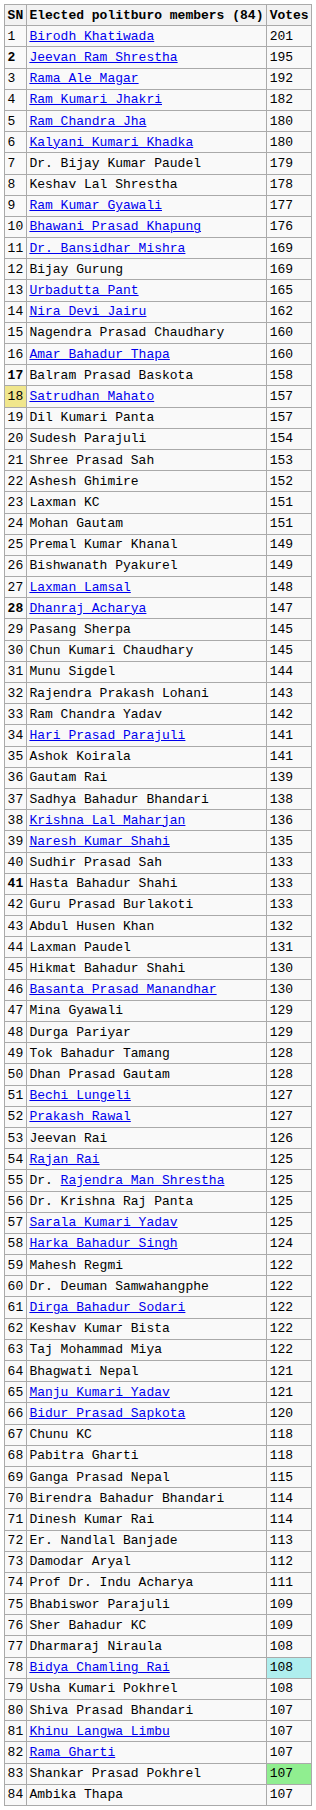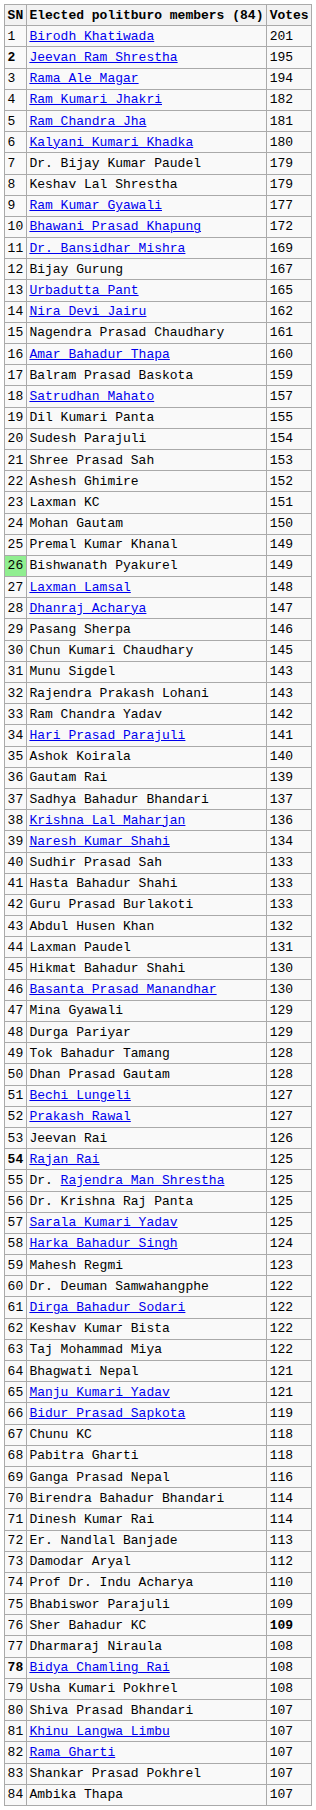 <table class="wikitable sortable">
 <tr>
 <th>SN</th>
 <th>Elected politburo members (84)</th>
 <th>Votes</th>
 </tr>
 <tr>
 <td>1</td>
 <td><a href='#'>Birodh Khatiwada</a></td>
 <td>201</td>
 </tr>
 <tr>
 <td><strong>2</strong></td>
 <td><a href='#'>Jeevan Ram Shrestha</a></td>
 <td>195</td>
 </tr>
 <tr>
 <td>3</td>
 <td><a href='#'>Rama Ale Magar</a></td>
-<td>192</td>
+<td>194</td>
 </tr>
 <tr>
 <td>4</td>
 <td><a href='#'>Ram Kumari Jhakri</a></td>
 <td>182</td>
 </tr>
 <tr>
 <td>5</td>
 <td><a href='#'>Ram Chandra Jha</a></td>
-<td>180</td>
+<td>181</td>
 </tr>
 <tr>
 <td>6</td>
 <td><a href='#'>Kalyani Kumari Khadka</a></td>
 <td>180</td>
 </tr>
 <tr>
 <td>7</td>
 <td>Dr. Bijay Kumar Paudel</td>
 <td>179</td>
 </tr>
 <tr>
 <td>8</td>
 <td>Keshav Lal Shrestha</td>
-<td>178</td>
+<td>179</td>
 </tr>
 <tr>
 <td>9</td>
 <td><a href='#'>Ram Kumar Gyawali</a></td>
 <td>177</td>
 </tr>
 <tr>
 <td>10</td>
 <td><a href='#'>Bhawani Prasad Khapung</a></td>
-<td>176</td>
+<td>172</td>
 </tr>
 <tr>
 <td>11</td>
 <td><a href='#'>Dr. Bansidhar Mishra</a></td>
 <td>169</td>
 </tr>
 <tr>
 <td>12</td>
 <td>Bijay Gurung</td>
-<td>169</td>
+<td>167</td>
 </tr>
 <tr>
 <td>13</td>
 <td><a href='#'>Urbadutta Pant</a></td>
 <td>165</td>
 </tr>
 <tr>
 <td>14</td>
 <td><a href='#'>Nira Devi Jairu</a></td>
 <td>162</td>
 </tr>
 <tr>
 <td>15</td>
 <td>Nagendra Prasad Chaudhary</td>
-<td>160</td>
+<td>161</td>
 </tr>
 <tr>
 <td>16</td>
 <td><a href='#'>Amar Bahadur Thapa</a></td>
 <td>160</td>
 </tr>
 <tr>
-<td><strong>17</strong></td>
+<td>17</td>
 <td>Balram Prasad Baskota</td>
-<td>158</td>
+<td>159</td>
 </tr>
 <tr>
-<td style="background: khaki;">18</td>
+<td>18</td>
 <td><a href='#'>Satrudhan Mahato</a></td>
 <td>157</td>
 </tr>
 <tr>
 <td>19</td>
 <td>Dil Kumari Panta</td>
-<td>157</td>
+<td>155</td>
 </tr>
 <tr>
 <td>20</td>
 <td>Sudesh Parajuli</td>
 <td>154</td>
 </tr>
 <tr>
 <td>21</td>
 <td>Shree Prasad Sah</td>
 <td>153</td>
 </tr>
 <tr>
 <td>22</td>
 <td>Ashesh Ghimire</td>
 <td>152</td>
 </tr>
 <tr>
 <td>23</td>
 <td>Laxman KC</td>
 <td>151</td>
 </tr>
 <tr>
 <td>24</td>
 <td>Mohan Gautam</td>
-<td>151</td>
+<td>150</td>
 </tr>
 <tr>
 <td>25</td>
 <td>Premal Kumar Khanal</td>
 <td>149</td>
 </tr>
 <tr>
-<td>26</td>
+<td style="background: lightgreen;">26</td>
 <td>Bishwanath Pyakurel</td>
 <td>149</td>
 </tr>
 <tr>
 <td>27</td>
 <td><a href='#'>Laxman Lamsal</a></td>
 <td>148</td>
 </tr>
 <tr>
-<td><strong>28</strong></td>
+<td>28</td>
 <td><a href='#'>Dhanraj Acharya</a></td>
 <td>147</td>
 </tr>
 <tr>
 <td>29</td>
 <td>Pasang Sherpa</td>
-<td>145</td>
+<td>146</td>
 </tr>
 <tr>
 <td>30</td>
 <td>Chun Kumari Chaudhary</td>
 <td>145</td>
 </tr>
 <tr>
 <td>31</td>
 <td>Munu Sigdel</td>
-<td>144</td>
+<td>143</td>
 </tr>
 <tr>
 <td>32</td>
 <td>Rajendra Prakash Lohani</td>
 <td>143</td>
 </tr>
 <tr>
 <td>33</td>
 <td>Ram Chandra Yadav</td>
 <td>142</td>
 </tr>
 <tr>
 <td>34</td>
 <td><a href='#'>Hari Prasad Parajuli</a></td>
 <td>141</td>
 </tr>
 <tr>
 <td>35</td>
 <td>Ashok Koirala</td>
-<td>141</td>
+<td>140</td>
 </tr>
 <tr>
 <td>36</td>
 <td>Gautam Rai</td>
 <td>139</td>
 </tr>
 <tr>
 <td>37</td>
 <td>Sadhya Bahadur Bhandari</td>
-<td>138</td>
+<td>137</td>
 </tr>
 <tr>
 <td>38</td>
 <td><a href='#'>Krishna Lal Maharjan</a></td>
 <td>136</td>
 </tr>
 <tr>
 <td>39</td>
 <td><a href='#'>Naresh Kumar Shahi</a></td>
-<td>135</td>
+<td>134</td>
 </tr>
 <tr>
 <td>40</td>
 <td>Sudhir Prasad Sah</td>
 <td>133</td>
 </tr>
 <tr>
-<td><strong>41</strong></td>
+<td>41</td>
 <td>Hasta Bahadur Shahi</td>
 <td>133</td>
 </tr>
 <tr>
 <td>42</td>
 <td>Guru Prasad Burlakoti</td>
 <td>133</td>
 </tr>
 <tr>
 <td>43</td>
 <td>Abdul Husen Khan</td>
 <td>132</td>
 </tr>
 <tr>
 <td>44</td>
 <td>Laxman Paudel</td>
 <td>131</td>
 </tr>
 <tr>
 <td>45</td>
 <td>Hikmat Bahadur Shahi</td>
 <td>130</td>
 </tr>
 <tr>
 <td>46</td>
 <td><a href='#'>Basanta Prasad Manandhar</a></td>
 <td>130</td>
 </tr>
 <tr>
 <td>47</td>
 <td>Mina Gyawali</td>
 <td>129</td>
 </tr>
 <tr>
 <td>48</td>
 <td>Durga Pariyar</td>
 <td>129</td>
 </tr>
 <tr>
 <td>49</td>
 <td>Tok Bahadur Tamang</td>
 <td>128</td>
 </tr>
 <tr>
 <td>50</td>
 <td>Dhan Prasad Gautam</td>
 <td>128</td>
 </tr>
 <tr>
 <td>51</td>
 <td><a href='#'>Bechi Lungeli</a></td>
 <td>127</td>
 </tr>
 <tr>
 <td>52</td>
 <td><a href='#'>Prakash Rawal</a></td>
 <td>127</td>
 </tr>
 <tr>
 <td>53</td>
 <td>Jeevan Rai</td>
 <td>126</td>
 </tr>
 <tr>
-<td>54</td>
+<td><strong>54</strong></td>
 <td><a href='#'>Rajan Rai</a></td>
 <td>125</td>
 </tr>
 <tr>
 <td>55</td>
 <td>Dr. <a href='#'>Rajendra Man Shrestha</a></td>
 <td>125</td>
 </tr>
 <tr>
 <td>56</td>
 <td>Dr. Krishna Raj Panta</td>
 <td>125</td>
 </tr>
 <tr>
 <td>57</td>
 <td><a href='#'>Sarala Kumari Yadav</a></td>
 <td>125</td>
 </tr>
 <tr>
 <td>58</td>
 <td><a href='#'>Harka Bahadur Singh</a></td>
 <td>124</td>
 </tr>
 <tr>
 <td>59</td>
 <td>Mahesh Regmi</td>
-<td>122</td>
+<td>123</td>
 </tr>
 <tr>
 <td>60</td>
 <td>Dr. Deuman Samwahangphe</td>
 <td>122</td>
 </tr>
 <tr>
 <td>61</td>
 <td><a href='#'>Dirga Bahadur Sodari</a></td>
 <td>122</td>
 </tr>
 <tr>
 <td>62</td>
 <td>Keshav Kumar Bista</td>
 <td>122</td>
 </tr>
 <tr>
 <td>63</td>
 <td>Taj Mohammad Miya</td>
 <td>122</td>
 </tr>
 <tr>
 <td>64</td>
 <td>Bhagwati Nepal</td>
 <td>121</td>
 </tr>
 <tr>
 <td>65</td>
 <td><a href='#'>Manju Kumari Yadav</a></td>
 <td>121</td>
 </tr>
 <tr>
 <td>66</td>
 <td><a href='#'>Bidur Prasad Sapkota</a></td>
-<td>120</td>
+<td>119</td>
 </tr>
 <tr>
 <td>67</td>
 <td>Chunu KC</td>
 <td>118</td>
 </tr>
 <tr>
 <td>68</td>
 <td>Pabitra Gharti</td>
 <td>118</td>
 </tr>
 <tr>
 <td>69</td>
 <td>Ganga Prasad Nepal</td>
-<td>115</td>
+<td>116</td>
 </tr>
 <tr>
 <td>70</td>
 <td>Birendra Bahadur Bhandari</td>
 <td>114</td>
 </tr>
 <tr>
 <td>71</td>
 <td>Dinesh Kumar Rai</td>
 <td>114</td>
 </tr>
 <tr>
 <td>72</td>
 <td>Er. Nandlal Banjade</td>
 <td>113</td>
 </tr>
 <tr>
 <td>73</td>
 <td>Damodar Aryal</td>
 <td>112</td>
 </tr>
 <tr>
 <td>74</td>
 <td>Prof Dr. Indu Acharya</td>
-<td>111</td>
+<td>110</td>
 </tr>
 <tr>
 <td>75</td>
 <td>Bhabiswor Parajuli</td>
 <td>109</td>
 </tr>
 <tr>
 <td>76</td>
 <td>Sher Bahadur KC</td>
-<td>109</td>
+<td><strong>109</strong></td>
 </tr>
 <tr>
 <td>77</td>
 <td>Dharmaraj Niraula</td>
 <td>108</td>
 </tr>
 <tr>
-<td>78</td>
+<td><strong>78</strong></td>
 <td><a href='#'>Bidya Chamling Rai</a></td>
-<td style="background: paleturquoise;">108</td>
+<td>108</td>
 </tr>
 <tr>
 <td>79</td>
 <td>Usha Kumari Pokhrel</td>
 <td>108</td>
 </tr>
 <tr>
 <td>80</td>
 <td>Shiva Prasad Bhandari</td>
 <td>107</td>
 </tr>
 <tr>
 <td>81</td>
 <td><a href='#'>Khinu Langwa Limbu</a></td>
 <td>107</td>
 </tr>
 <tr>
 <td>82</td>
 <td><a href='#'>Rama Gharti</a></td>
 <td>107</td>
 </tr>
 <tr>
 <td>83</td>
 <td>Shankar Prasad Pokhrel</td>
-<td style="background: lightgreen;">107</td>
+<td>107</td>
 </tr>
 <tr>
 <td>84</td>
 <td>Ambika Thapa</td>
 <td>107</td>
 </tr>
 </table>
